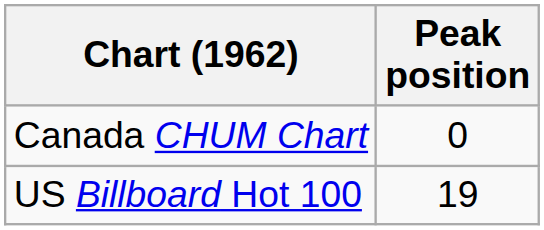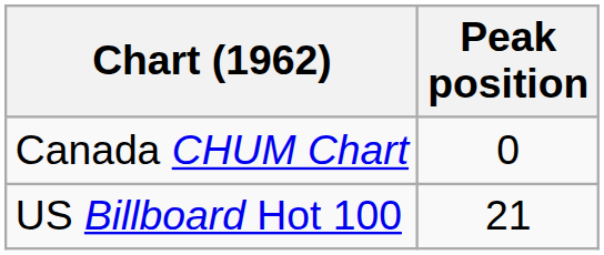 <table class="wikitable">
 <tr>
 <th>Chart (1962)</th>
 <th>Peak<br>position</th>
 </tr>
 <tr>
 <td>Canada <em><a href='#'>CHUM Chart</a></em> </td>
 <td align="center">0</td>
 </tr>
 <tr>
 <td>US <a href='#'><em>Billboard</em> Hot 100</a></td>
-<td align="center">19</td>
+<td align="center">21</td>
 </tr>
 </table>
